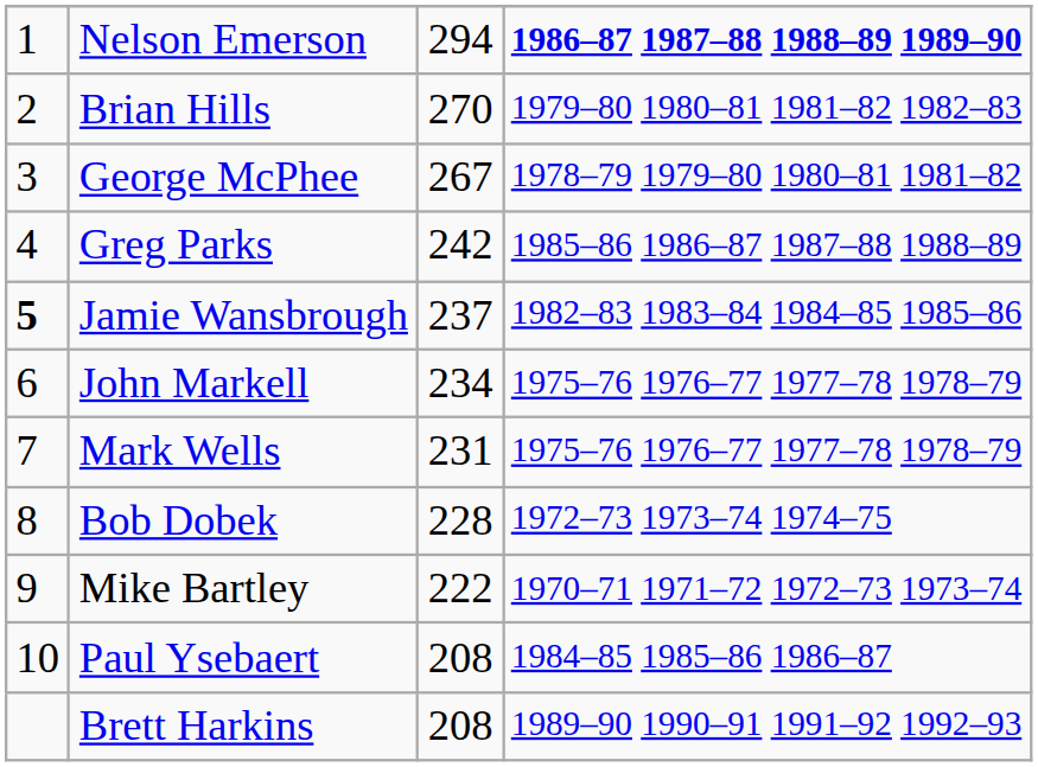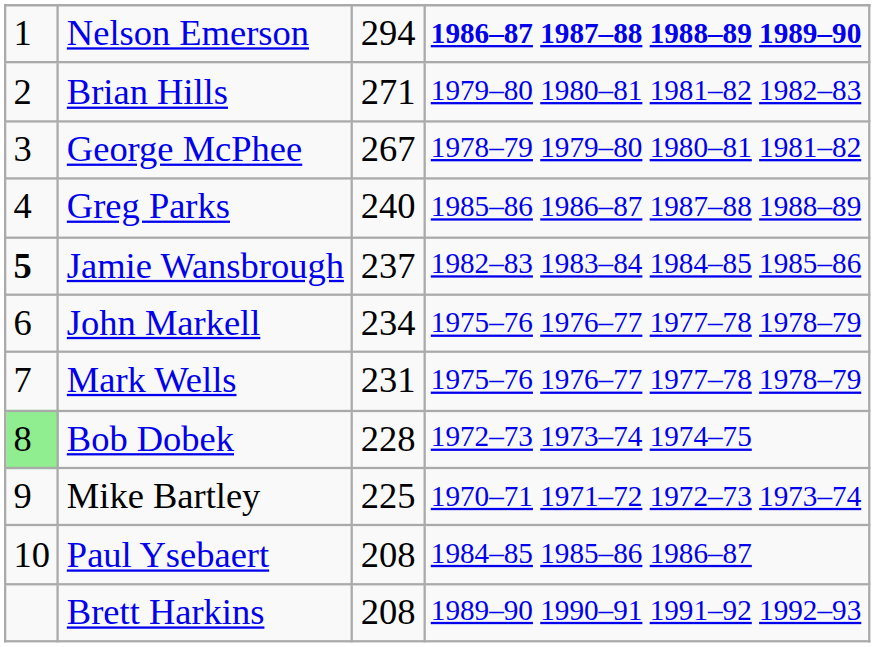 <table class="wikitable">
 <tr>
 </tr>
 <tr>
 <td>1</td>
 <td><a href='#'>Nelson Emerson</a></td>
 <td>294</td>
 <td style="font-size:80%;"><strong><a href='#'>1986–87</a> <a href='#'>1987–88</a> <a href='#'>1988–89</a> <a href='#'>1989–90</a></strong></td>
 </tr>
 <tr>
 <td>2</td>
 <td><a href='#'>Brian Hills</a></td>
-<td>270</td>
+<td>271</td>
 <td style="font-size:80%;"><a href='#'>1979–80</a> <a href='#'>1980–81</a> <a href='#'>1981–82</a> <a href='#'>1982–83</a></td>
 </tr>
 <tr>
 <td>3</td>
 <td><a href='#'>George McPhee</a></td>
 <td>267</td>
 <td style="font-size:80%;"><a href='#'>1978–79</a> <a href='#'>1979–80</a> <a href='#'>1980–81</a> <a href='#'>1981–82</a></td>
 </tr>
 <tr>
 <td>4</td>
 <td><a href='#'>Greg Parks</a></td>
-<td>242</td>
+<td>240</td>
 <td style="font-size:80%;"><a href='#'>1985–86</a> <a href='#'>1986–87</a> <a href='#'>1987–88</a> <a href='#'>1988–89</a></td>
 </tr>
 <tr>
 <td><strong>5</strong></td>
 <td><a href='#'>Jamie Wansbrough</a></td>
 <td>237</td>
 <td style="font-size:80%;"><a href='#'>1982–83</a> <a href='#'>1983–84</a> <a href='#'>1984–85</a> <a href='#'>1985–86</a></td>
 </tr>
 <tr>
 <td>6</td>
 <td><a href='#'>John Markell</a></td>
 <td>234</td>
 <td style="font-size:80%;"><a href='#'>1975–76</a> <a href='#'>1976–77</a> <a href='#'>1977–78</a> <a href='#'>1978–79</a></td>
 </tr>
 <tr>
 <td>7</td>
 <td><a href='#'>Mark Wells</a></td>
 <td>231</td>
 <td style="font-size:80%;"><a href='#'>1975–76</a> <a href='#'>1976–77</a> <a href='#'>1977–78</a> <a href='#'>1978–79</a></td>
 </tr>
 <tr>
-<td>8</td>
+<td style="background: lightgreen;">8</td>
 <td><a href='#'>Bob Dobek</a></td>
 <td>228</td>
 <td style="font-size:80%;"><a href='#'>1972–73</a> <a href='#'>1973–74</a> <a href='#'>1974–75</a></td>
 </tr>
 <tr>
 <td>9</td>
 <td>Mike Bartley</td>
-<td>222</td>
+<td>225</td>
 <td style="font-size:80%;"><a href='#'>1970–71</a> <a href='#'>1971–72</a> <a href='#'>1972–73</a> <a href='#'>1973–74</a></td>
 </tr>
 <tr>
 <td>10</td>
 <td><a href='#'>Paul Ysebaert</a></td>
 <td>208</td>
 <td style="font-size:80%;"><a href='#'>1984–85</a> <a href='#'>1985–86</a> <a href='#'>1986–87</a></td>
 </tr>
 <tr>
 <td></td>
 <td><a href='#'>Brett Harkins</a></td>
 <td>208</td>
 <td style="font-size:80%;"><a href='#'>1989–90</a> <a href='#'>1990–91</a> <a href='#'>1991–92</a> <a href='#'>1992–93</a></td>
 </tr>
 </table>
